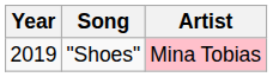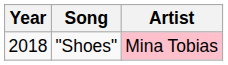 <table class="wikitable sortable">
 <tr>
 <th>Year</th>
 <th>Song</th>
 <th>Artist</th>
 </tr>
 <tr>
-<td>2019</td>
+<td>2018</td>
 <td>"Shoes"</td>
 <td style="background: pink;">Mina Tobias</td>
 </tr>
 </table>
